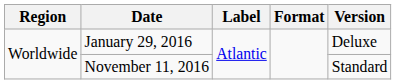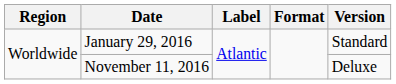 <table class="wikitable">
 <tr>
 <th>Region</th>
 <th>Date</th>
 <th>Label</th>
 <th>Format</th>
 <th>Version</th>
 </tr>
 <tr>
 <td rowspan="2">Worldwide</td>
 <td>January 29, 2016</td>
 <td rowspan="2"><a href='#'>Atlantic</a></td>
 <td rowspan="2"></td>
-<td>Deluxe</td>
+<td>Standard</td>
 </tr>
 <tr>
 <td>November 11, 2016</td>
-<td>Standard</td>
+<td>Deluxe</td>
 </tr>
 </table>
